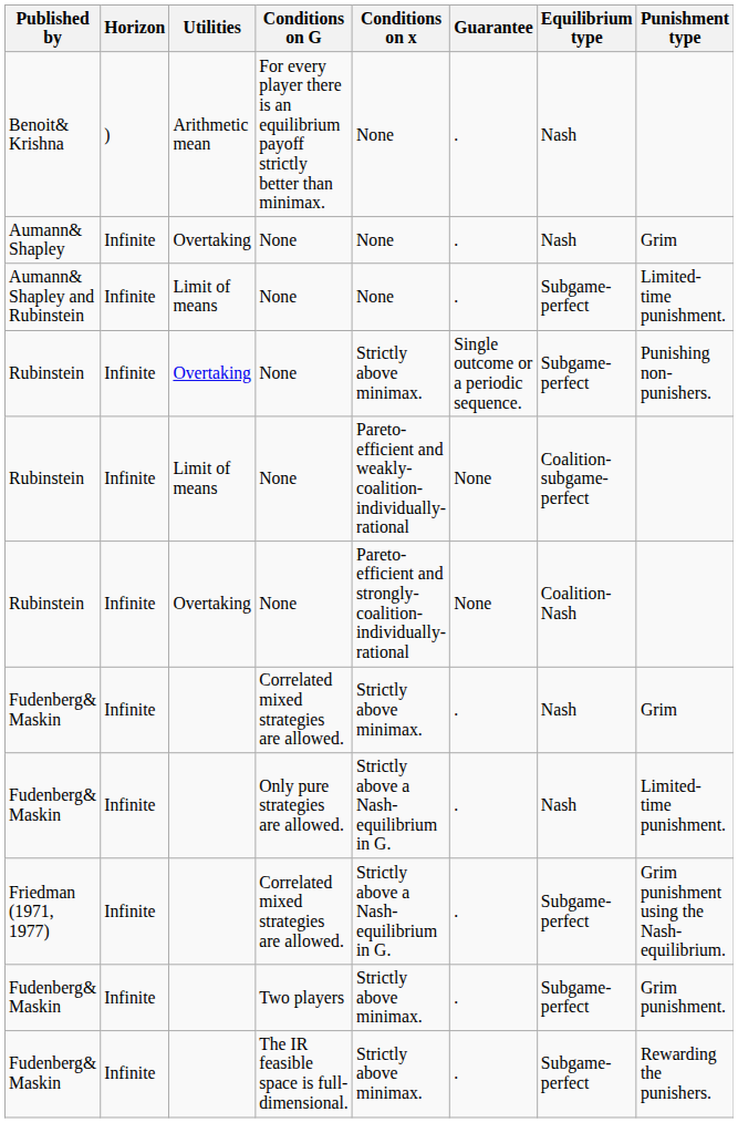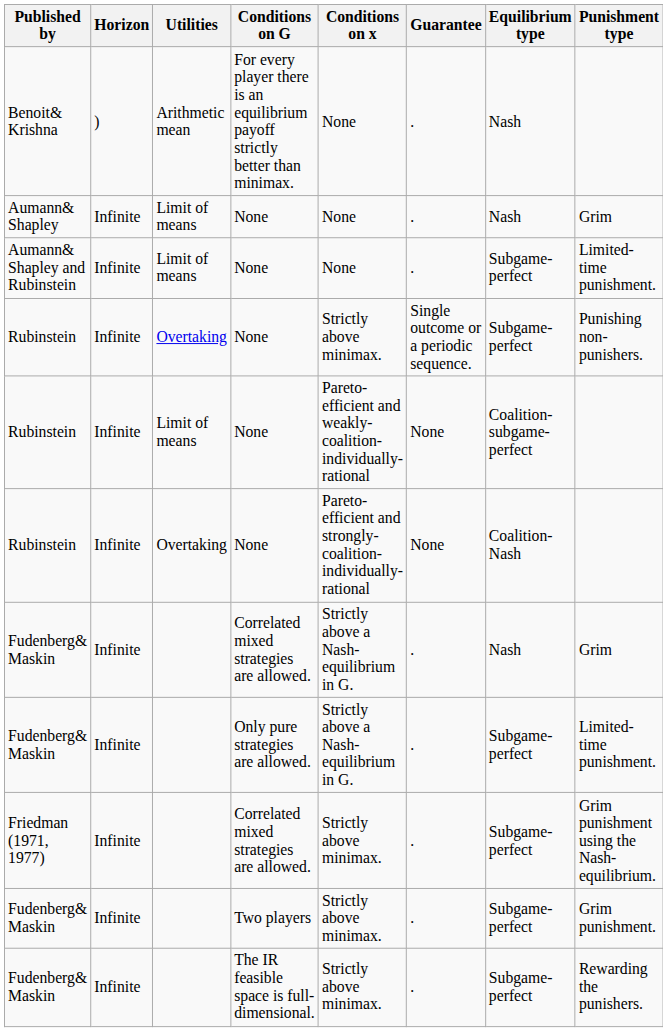 <table class="wikitable sortable">
 <tr>
 <th>Published by</th>
 <th>Horizon</th>
 <th>Utilities</th>
 <th>Conditions on G</th>
 <th>Conditions on x</th>
 <th>Guarantee</th>
 <th>Equilibrium type</th>
 <th>Punishment type</th>
 </tr>
 <tr>
 <td>Benoit& Krishna</td>
 <td>)</td>
 <td>Arithmetic mean</td>
 <td>For every player there is an equilibrium payoff strictly better than minimax.</td>
 <td>None</td>
 <td>.</td>
 <td>Nash</td>
 <td></td>
 </tr>
 <tr>
 <td>Aumann& Shapley</td>
 <td>Infinite</td>
-<td>Overtaking</td>
+<td>Limit of means</td>
 <td>None</td>
 <td>None</td>
 <td>.</td>
 <td>Nash</td>
 <td>Grim</td>
 </tr>
 <tr>
 <td>Aumann& Shapley and Rubinstein</td>
 <td>Infinite</td>
 <td>Limit of means</td>
 <td>None</td>
 <td>None</td>
 <td>.</td>
 <td>Subgame-perfect</td>
 <td>Limited-time punishment.</td>
 </tr>
 <tr>
 <td>Rubinstein</td>
 <td>Infinite</td>
 <td><a href='#'>Overtaking</a></td>
 <td>None</td>
 <td>Strictly above minimax.</td>
 <td>Single outcome or a periodic sequence.</td>
 <td>Subgame-perfect</td>
 <td>Punishing non-punishers.</td>
 </tr>
 <tr>
 <td>Rubinstein</td>
 <td>Infinite</td>
 <td>Limit of means</td>
 <td>None</td>
 <td>Pareto-efficient and weakly-coalition-individually-rational</td>
 <td>None</td>
 <td>Coalition-subgame-perfect</td>
 <td></td>
 </tr>
 <tr>
 <td>Rubinstein</td>
 <td>Infinite</td>
 <td>Overtaking</td>
 <td>None</td>
 <td>Pareto-efficient and strongly-coalition-individually-rational</td>
 <td>None</td>
 <td>Coalition-Nash</td>
 <td></td>
 </tr>
 <tr>
 <td>Fudenberg& Maskin</td>
 <td>Infinite</td>
 <td></td>
 <td>Correlated mixed strategies are allowed.</td>
-<td>Strictly above minimax.</td>
+<td>Strictly above a Nash-equilibrium in G.</td>
 <td>.</td>
 <td>Nash</td>
 <td>Grim</td>
 </tr>
 <tr>
 <td>Fudenberg& Maskin</td>
 <td>Infinite</td>
 <td></td>
 <td>Only pure strategies are allowed.</td>
 <td>Strictly above a Nash-equilibrium in G.</td>
 <td>.</td>
-<td>Nash</td>
+<td>Subgame-perfect</td>
 <td>Limited-time punishment.</td>
 </tr>
 <tr>
 <td>Friedman (1971, 1977)</td>
 <td>Infinite</td>
 <td></td>
 <td>Correlated mixed strategies are allowed.</td>
-<td>Strictly above a Nash-equilibrium in G.</td>
+<td>Strictly above minimax.</td>
 <td>.</td>
 <td>Subgame-perfect</td>
 <td>Grim punishment using the Nash-equilibrium.</td>
 </tr>
 <tr>
 <td>Fudenberg& Maskin</td>
 <td>Infinite</td>
 <td></td>
 <td>Two players</td>
 <td>Strictly above minimax.</td>
 <td>.</td>
 <td>Subgame-perfect</td>
 <td>Grim punishment.</td>
 </tr>
 <tr>
 <td>Fudenberg& Maskin</td>
 <td>Infinite</td>
 <td></td>
 <td>The IR feasible space is full-dimensional.</td>
 <td>Strictly above minimax.</td>
 <td>.</td>
 <td>Subgame-perfect</td>
 <td>Rewarding the punishers.</td>
 </tr>
 </table>
